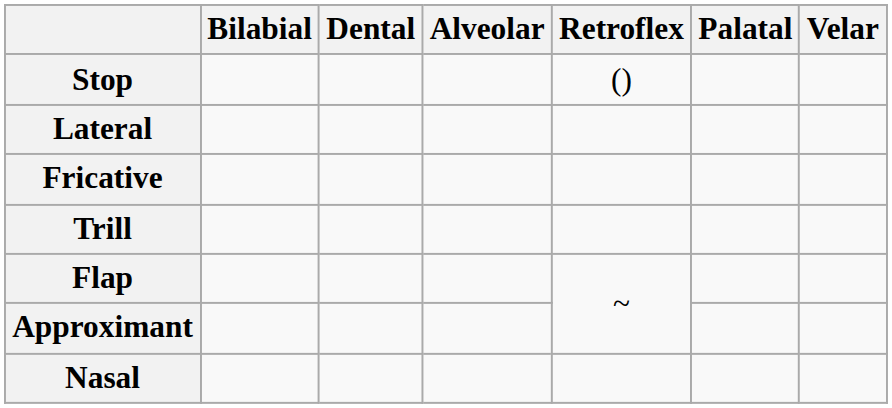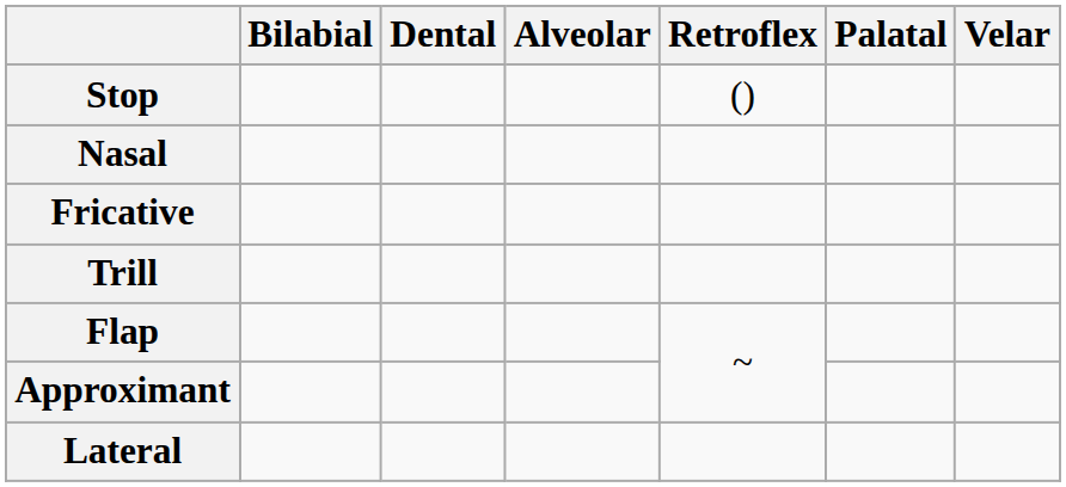 <table class="wikitable"  style="text-align:center">
 <tr>
 <th></th>
 <th>Bilabial</th>
 <th>Dental</th>
 <th>Alveolar</th>
 <th>Retroflex</th>
 <th>Palatal</th>
 <th>Velar</th>
 </tr>
 <tr>
 <th>Stop</th>
 <td></td>
 <td></td>
 <td></td>
 <td>()</td>
 <td></td>
 <td></td>
 </tr>
 <tr>
-<th>Lateral</th>
+<th>Nasal</th>
 <td></td>
 <td></td>
 <td></td>
 <td></td>
 <td></td>
 <td></td>
 </tr>
 <tr>
 <th>Fricative</th>
 <td></td>
 <td></td>
 <td></td>
 <td></td>
 <td></td>
 <td></td>
 </tr>
 <tr>
 <th>Trill</th>
 <td></td>
 <td></td>
 <td></td>
 <td></td>
 <td></td>
 <td></td>
 </tr>
 <tr>
 <th>Flap</th>
 <td></td>
 <td></td>
 <td></td>
 <td rowspan="2">~</td>
 <td></td>
 <td></td>
 </tr>
 <tr>
 <th>Approximant</th>
 <td></td>
 <td></td>
 <td></td>
 <td></td>
 <td></td>
 </tr>
 <tr>
-<th>Nasal</th>
+<th>Lateral</th>
 <td></td>
 <td></td>
 <td></td>
 <td></td>
 <td></td>
 <td></td>
 </tr>
 </table>
